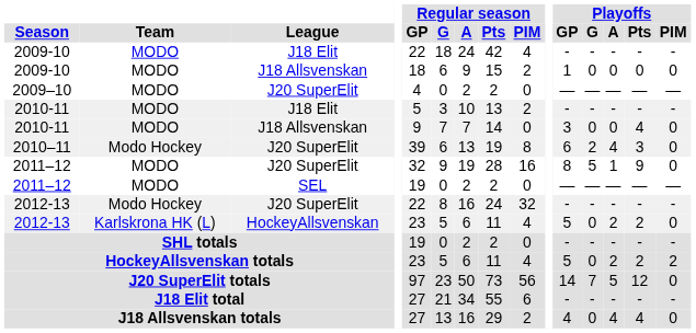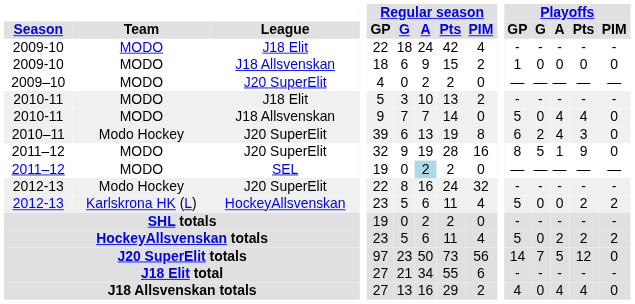 <table border="0" cellpadding="1" cellspacing="0" style="text-align:center; width:45em">
 <tr bgcolor="#e0e0e0">
 <th colspan="3" bgcolor="#ffffff"> </th>
 <th rowspan="99" bgcolor="#ffffff"> </th>
 <th colspan="5"><a href='#'>Regular season</a></th>
 <th rowspan="99" bgcolor="#ffffff"> </th>
 <th colspan="5"><a href='#'>Playoffs</a></th>
 </tr>
 <tr bgcolor="#e0e0e0">
 <th><a href='#'>Season</a></th>
 <th>Team</th>
 <th>League</th>
 <th>GP</th>
 <th><a href='#'>G</a></th>
 <th><a href='#'>A</a></th>
 <th><a href='#'>Pts</a></th>
 <th><a href='#'>PIM</a></th>
 <th>GP</th>
 <th>G</th>
 <th>A</th>
 <th>Pts</th>
 <th>PIM</th>
 </tr>
 <tr>
 <td>2009-10</td>
 <td><a href='#'>MODO</a></td>
 <td><a href='#'>J18 Elit</a></td>
 <td>22</td>
 <td>18</td>
 <td>24</td>
 <td>42</td>
 <td>4</td>
 <td>-</td>
 <td>-</td>
 <td>-</td>
 <td>-</td>
 <td>-</td>
 </tr>
 <tr>
 <td>2009-10</td>
 <td>MODO</td>
 <td><a href='#'>J18 Allsvenskan</a></td>
 <td>18</td>
 <td>6</td>
 <td>9</td>
 <td>15</td>
 <td>2</td>
 <td>1</td>
 <td>0</td>
 <td>0</td>
 <td>0</td>
 <td>0</td>
 </tr>
 <tr>
 <td>2009–10</td>
 <td>MODO</td>
 <td><a href='#'>J20 SuperElit</a></td>
 <td>4</td>
 <td>0</td>
 <td>2</td>
 <td>2</td>
 <td>0</td>
 <td>—</td>
 <td>—</td>
 <td>—</td>
 <td>—</td>
 <td>—</td>
 </tr>
 <tr bgcolor="#f0f0f0">
 <td>2010-11</td>
 <td>MODO</td>
 <td>J18 Elit</td>
 <td>5</td>
 <td>3</td>
 <td>10</td>
 <td>13</td>
 <td>2</td>
 <td>-</td>
 <td>-</td>
 <td>-</td>
 <td>-</td>
 <td>-</td>
 </tr>
 <tr bgcolor="#f0f0f0">
 <td>2010-11</td>
 <td>MODO</td>
 <td>J18 Allsvenskan</td>
 <td>9</td>
 <td>7</td>
 <td>7</td>
 <td>14</td>
 <td>0</td>
-<td>3</td>
+<td>5</td>
 <td>0</td>
-<td>0</td>
+<td>4</td>
 <td>4</td>
 <td>0</td>
 </tr>
 <tr bgcolor="#f0f0f0">
 <td>2010–11</td>
 <td>Modo Hockey</td>
 <td>J20 SuperElit</td>
 <td>39</td>
 <td>6</td>
 <td>13</td>
 <td>19</td>
 <td>8</td>
 <td>6</td>
 <td>2</td>
 <td>4</td>
 <td>3</td>
 <td>0</td>
 </tr>
 <tr>
 <td>2011–12</td>
 <td>MODO</td>
 <td>J20 SuperElit</td>
 <td>32</td>
 <td>9</td>
 <td>19</td>
 <td>28</td>
 <td>16</td>
 <td>8</td>
 <td>5</td>
 <td>1</td>
 <td>9</td>
 <td>0</td>
 </tr>
 <tr>
 <td><a href='#'>2011–12</a></td>
 <td>MODO</td>
 <td><a href='#'>SEL</a></td>
 <td>19</td>
 <td>0</td>
-<td>2</td>
+<td style="background: lightblue;">2</td>
 <td>2</td>
 <td>0</td>
 <td>—</td>
 <td>—</td>
 <td>—</td>
 <td>—</td>
 <td>—</td>
 </tr>
 <tr bgcolor="#f0f0f0">
 <td>2012-13</td>
 <td>Modo Hockey</td>
 <td>J20 SuperElit</td>
 <td>22</td>
 <td>8</td>
 <td>16</td>
 <td>24</td>
 <td>32</td>
 <td>-</td>
 <td>-</td>
 <td>-</td>
 <td>-</td>
 <td>-</td>
 </tr>
 <tr bgcolor="#f0f0f0">
 <td><a href='#'>2012-13</a></td>
 <td><a href='#'>Karlskrona HK</a> (<a href='#'>L</a>)</td>
 <td><a href='#'>HockeyAllsvenskan</a></td>
 <td>23</td>
 <td>5</td>
 <td>6</td>
 <td>11</td>
 <td>4</td>
 <td>5</td>
 <td>0</td>
+<td>0</td>
 <td>2</td>
 <td>2</td>
-<td>0</td>
 </tr>
 <tr bgcolor="e0e0e0">
 <th colspan="3"><a href='#'>SHL</a> totals</th>
 <td>19</td>
 <td>0</td>
 <td>2</td>
 <td>2</td>
 <td>0</td>
 <td>-</td>
 <td>-</td>
 <td>-</td>
 <td>-</td>
 <td>-</td>
 </tr>
 <tr bgcolor="e0e0e0">
 <th colspan="3"><a href='#'>HockeyAllsvenskan</a> totals</th>
 <td>23</td>
 <td>5</td>
 <td>6</td>
 <td>11</td>
 <td>4</td>
 <td>5</td>
 <td>0</td>
 <td>2</td>
 <td>2</td>
 <td>2</td>
 </tr>
 <tr bgcolor="e0e0e0">
 <th colspan="3"><a href='#'>J20 SuperElit</a> totals</th>
 <td>97</td>
 <td>23</td>
 <td>50</td>
 <td>73</td>
 <td>56</td>
 <td>14</td>
 <td>7</td>
 <td>5</td>
 <td>12</td>
 <td>0</td>
 </tr>
 <tr bgcolor="e0e0e0">
 <th colspan="3"><a href='#'>J18 Elit</a> total</th>
 <td>27</td>
 <td>21</td>
 <td>34</td>
 <td>55</td>
 <td>6</td>
 <td>-</td>
 <td>-</td>
 <td>-</td>
 <td>-</td>
 <td>-</td>
 </tr>
 <tr bgcolor="e0e0e0">
 <th colspan="3">J18 Allsvenskan totals</th>
 <td>27</td>
 <td>13</td>
 <td>16</td>
 <td>29</td>
 <td>2</td>
 <td>4</td>
 <td>0</td>
 <td>4</td>
 <td>4</td>
 <td>0</td>
 </tr>
 </table>
